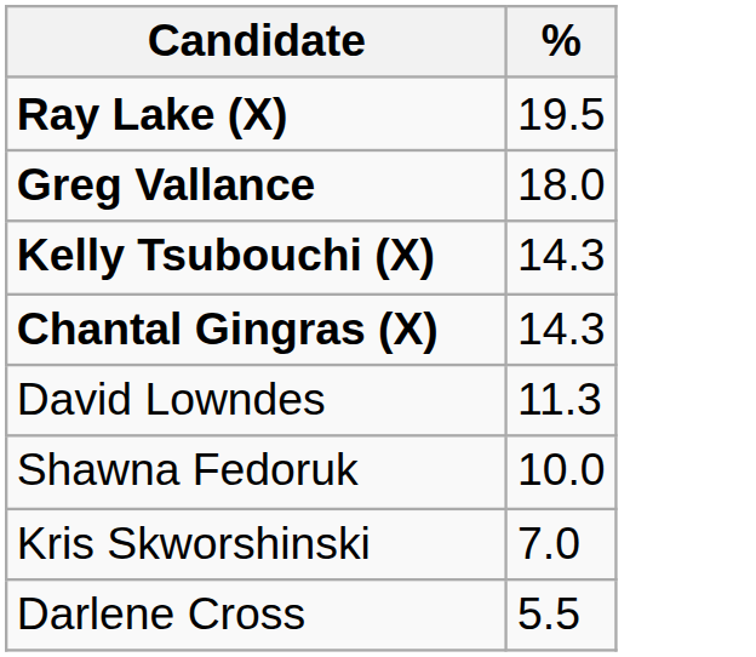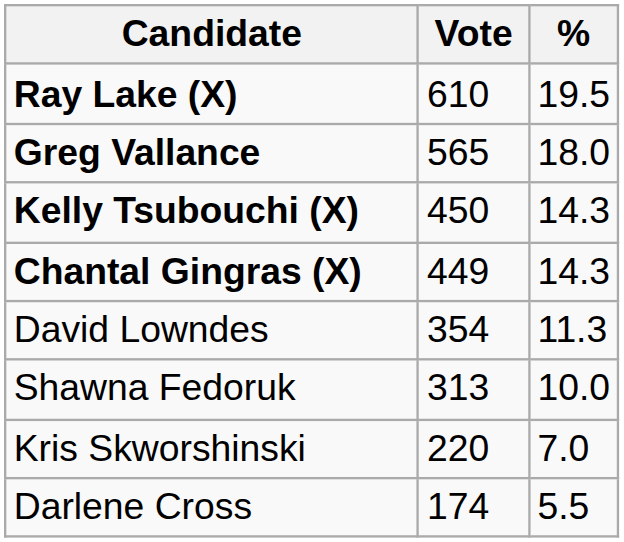 <table class="wikitable">
 <tr>
 <th bgcolor="#DDDDFF" width="170px">Candidate</th>
+<th bgcolor="#DDDDFF" width="40px">Vote</th>
 <th bgcolor="#DDDDFF" width="30px">%</th>
 </tr>
 <tr>
 <td><strong>Ray Lake (X)</strong></td>
+<td>610</td>
 <td>19.5</td>
 </tr>
 <tr>
 <td><strong>Greg Vallance</strong></td>
+<td>565</td>
 <td>18.0</td>
 </tr>
 <tr>
 <td><strong>Kelly Tsubouchi (X)</strong></td>
+<td>450</td>
 <td>14.3</td>
 </tr>
 <tr>
 <td><strong>Chantal Gingras (X)</strong></td>
+<td>449</td>
 <td>14.3</td>
 </tr>
 <tr>
 <td>David Lowndes</td>
+<td>354</td>
 <td>11.3</td>
 </tr>
 <tr>
 <td>Shawna Fedoruk</td>
+<td>313</td>
 <td>10.0</td>
 </tr>
 <tr>
 <td>Kris Skworshinski</td>
+<td>220</td>
 <td>7.0</td>
 </tr>
 <tr>
 <td>Darlene Cross</td>
+<td>174</td>
 <td>5.5</td>
 </tr>
 </table>
